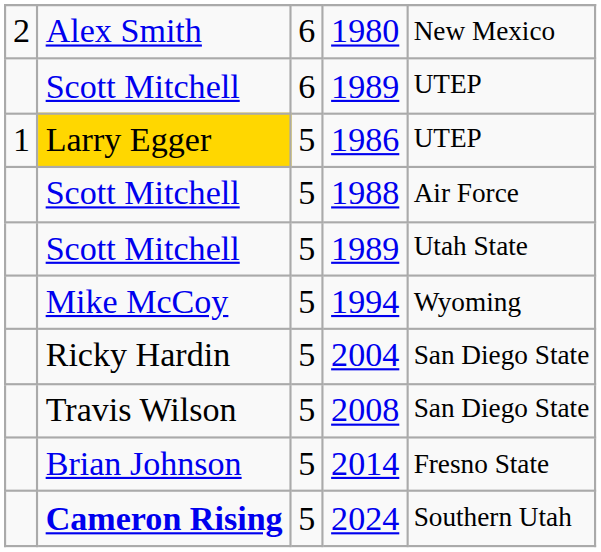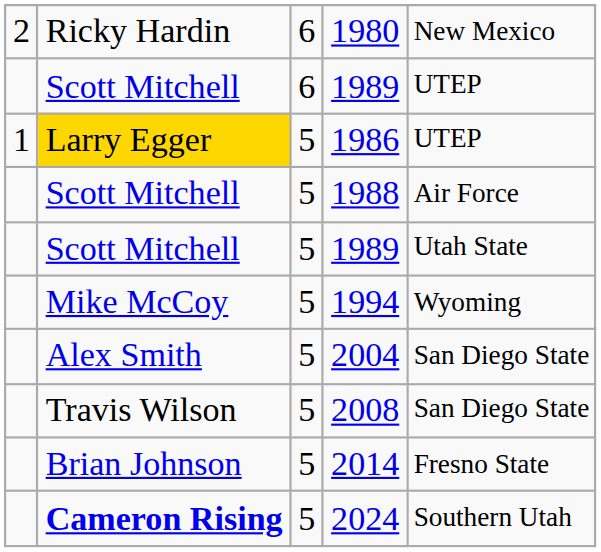 <table class="wikitable">
 <tr>
 </tr>
 <tr>
 <td>2</td>
-<td><a href='#'>Alex Smith</a></td>
+<td>Ricky Hardin</td>
 <td>6</td>
 <td><a href='#'>1980</a></td>
 <td style="font-size:80%;">New Mexico</td>
 </tr>
 <tr>
 <td></td>
 <td><a href='#'>Scott Mitchell</a></td>
 <td>6</td>
 <td><a href='#'>1989</a></td>
 <td style="font-size:80%;">UTEP</td>
 </tr>
 <tr>
 <td>1</td>
 <td style="background: gold;">Larry Egger</td>
 <td>5</td>
 <td><a href='#'>1986</a></td>
 <td style="font-size:80%;">UTEP</td>
 </tr>
 <tr>
 <td></td>
 <td><a href='#'>Scott Mitchell</a></td>
 <td>5</td>
 <td><a href='#'>1988</a></td>
 <td style="font-size:80%;">Air Force</td>
 </tr>
 <tr>
 <td></td>
 <td><a href='#'>Scott Mitchell</a></td>
 <td>5</td>
 <td><a href='#'>1989</a></td>
 <td style="font-size:80%;">Utah State</td>
 </tr>
 <tr>
 <td></td>
 <td><a href='#'>Mike McCoy</a></td>
 <td>5</td>
 <td><a href='#'>1994</a></td>
 <td style="font-size:80%;">Wyoming</td>
 </tr>
 <tr>
 <td></td>
-<td>Ricky Hardin</td>
+<td><a href='#'>Alex Smith</a></td>
 <td>5</td>
 <td><a href='#'>2004</a></td>
 <td style="font-size:80%;">San Diego State</td>
 </tr>
 <tr>
 <td></td>
 <td>Travis Wilson</td>
 <td>5</td>
 <td><a href='#'>2008</a></td>
 <td style="font-size:80%;">San Diego State</td>
 </tr>
 <tr>
 <td></td>
 <td><a href='#'>Brian Johnson</a></td>
 <td>5</td>
 <td><a href='#'>2014</a></td>
 <td style="font-size:80%;">Fresno State</td>
 </tr>
 <tr>
 <td></td>
 <td><strong><a href='#'>Cameron Rising</a></strong></td>
 <td>5</td>
 <td><a href='#'>2024</a></td>
 <td style="font-size:80%;">Southern Utah</td>
 </tr>
 </table>
